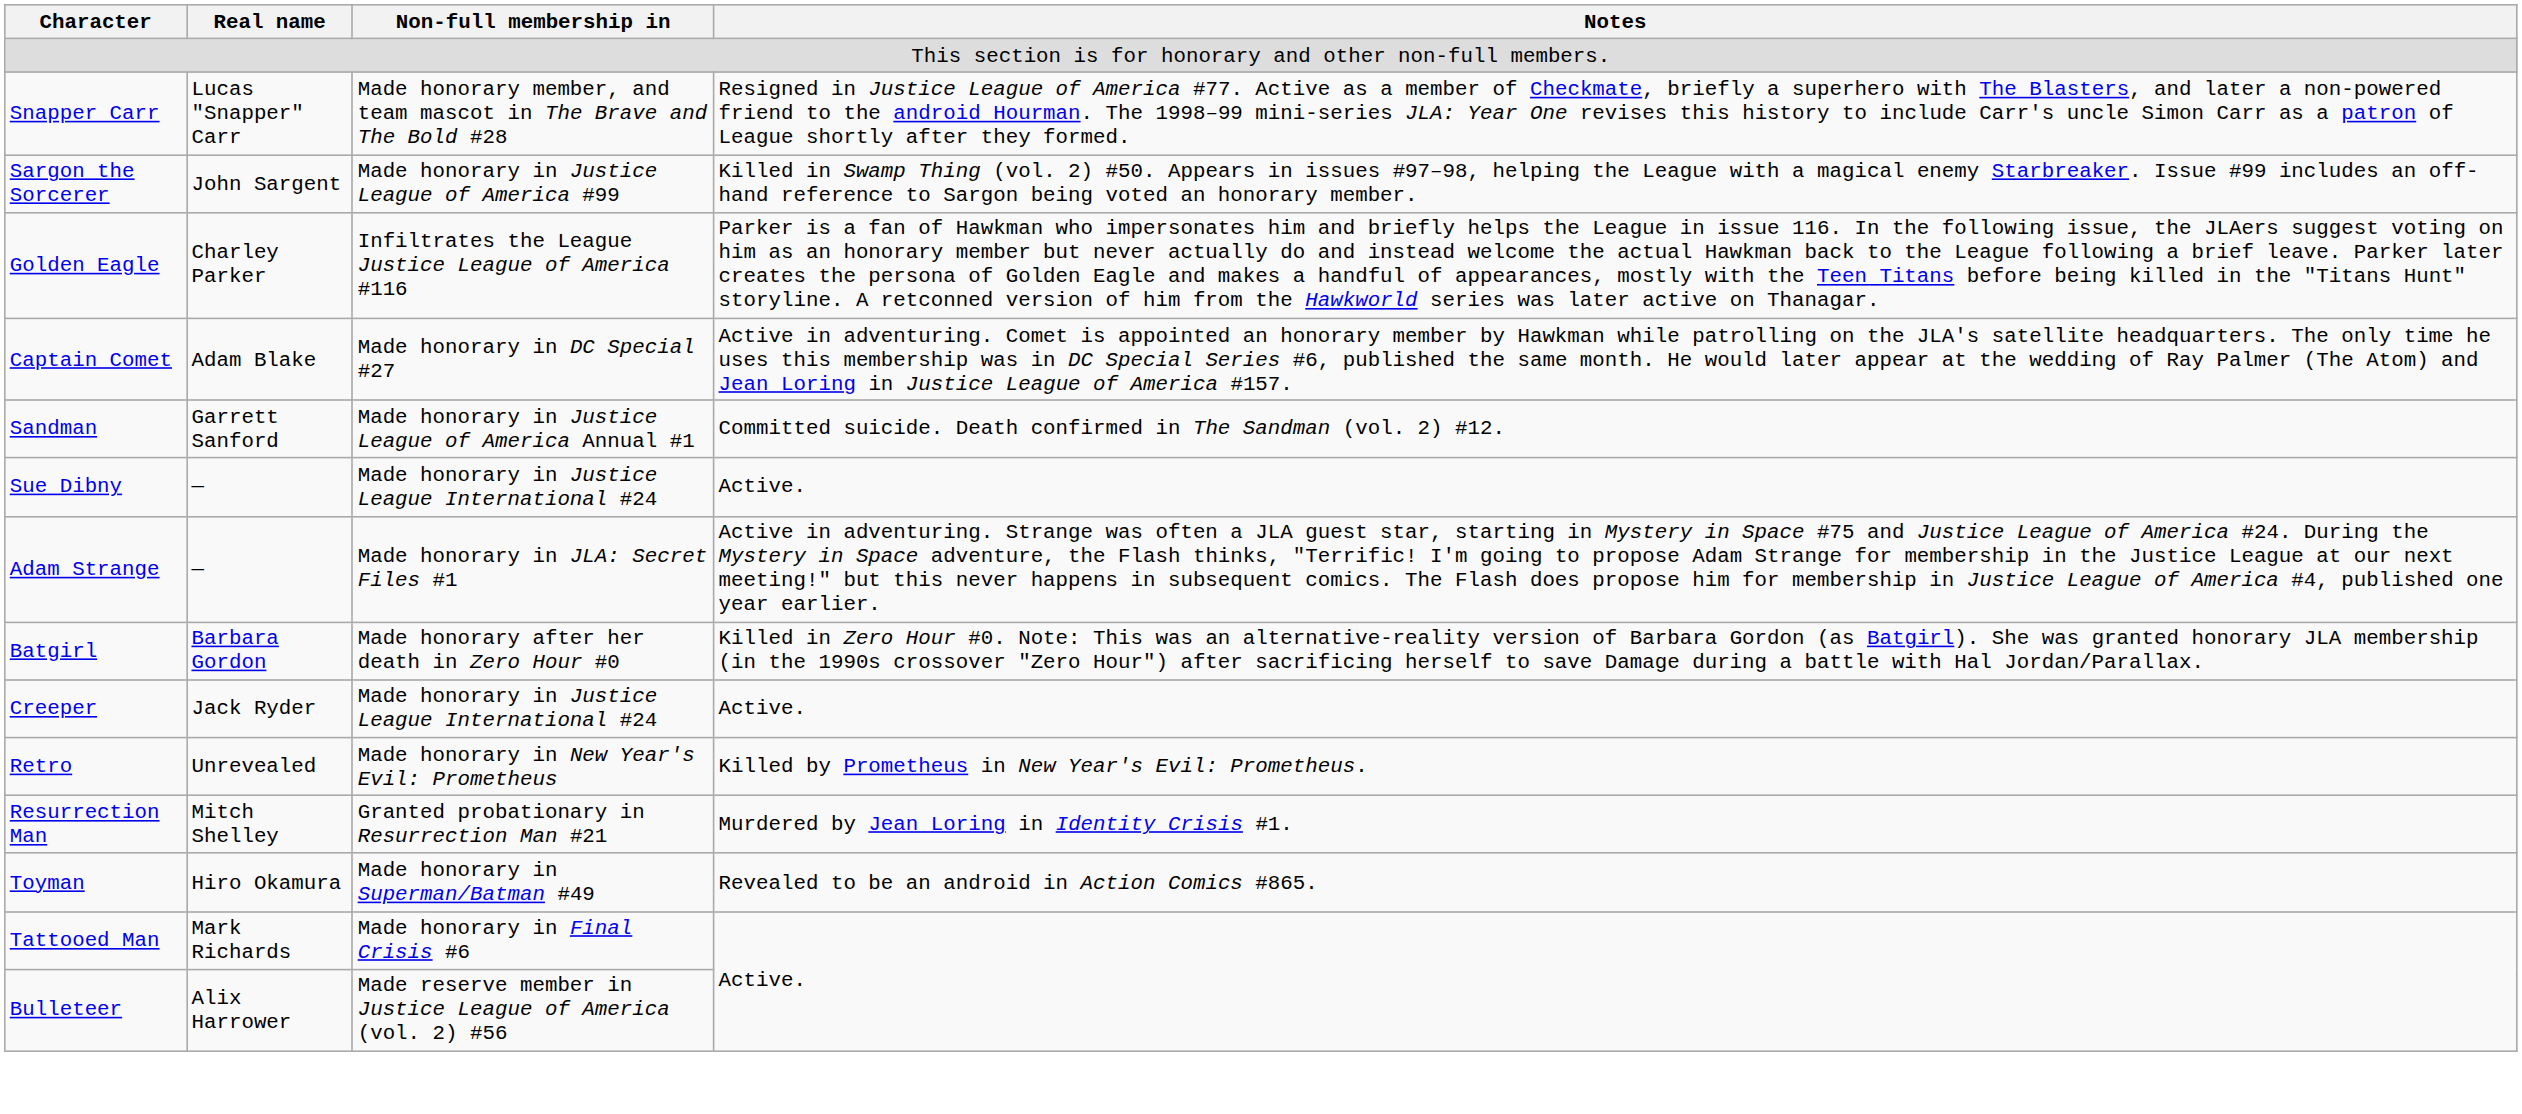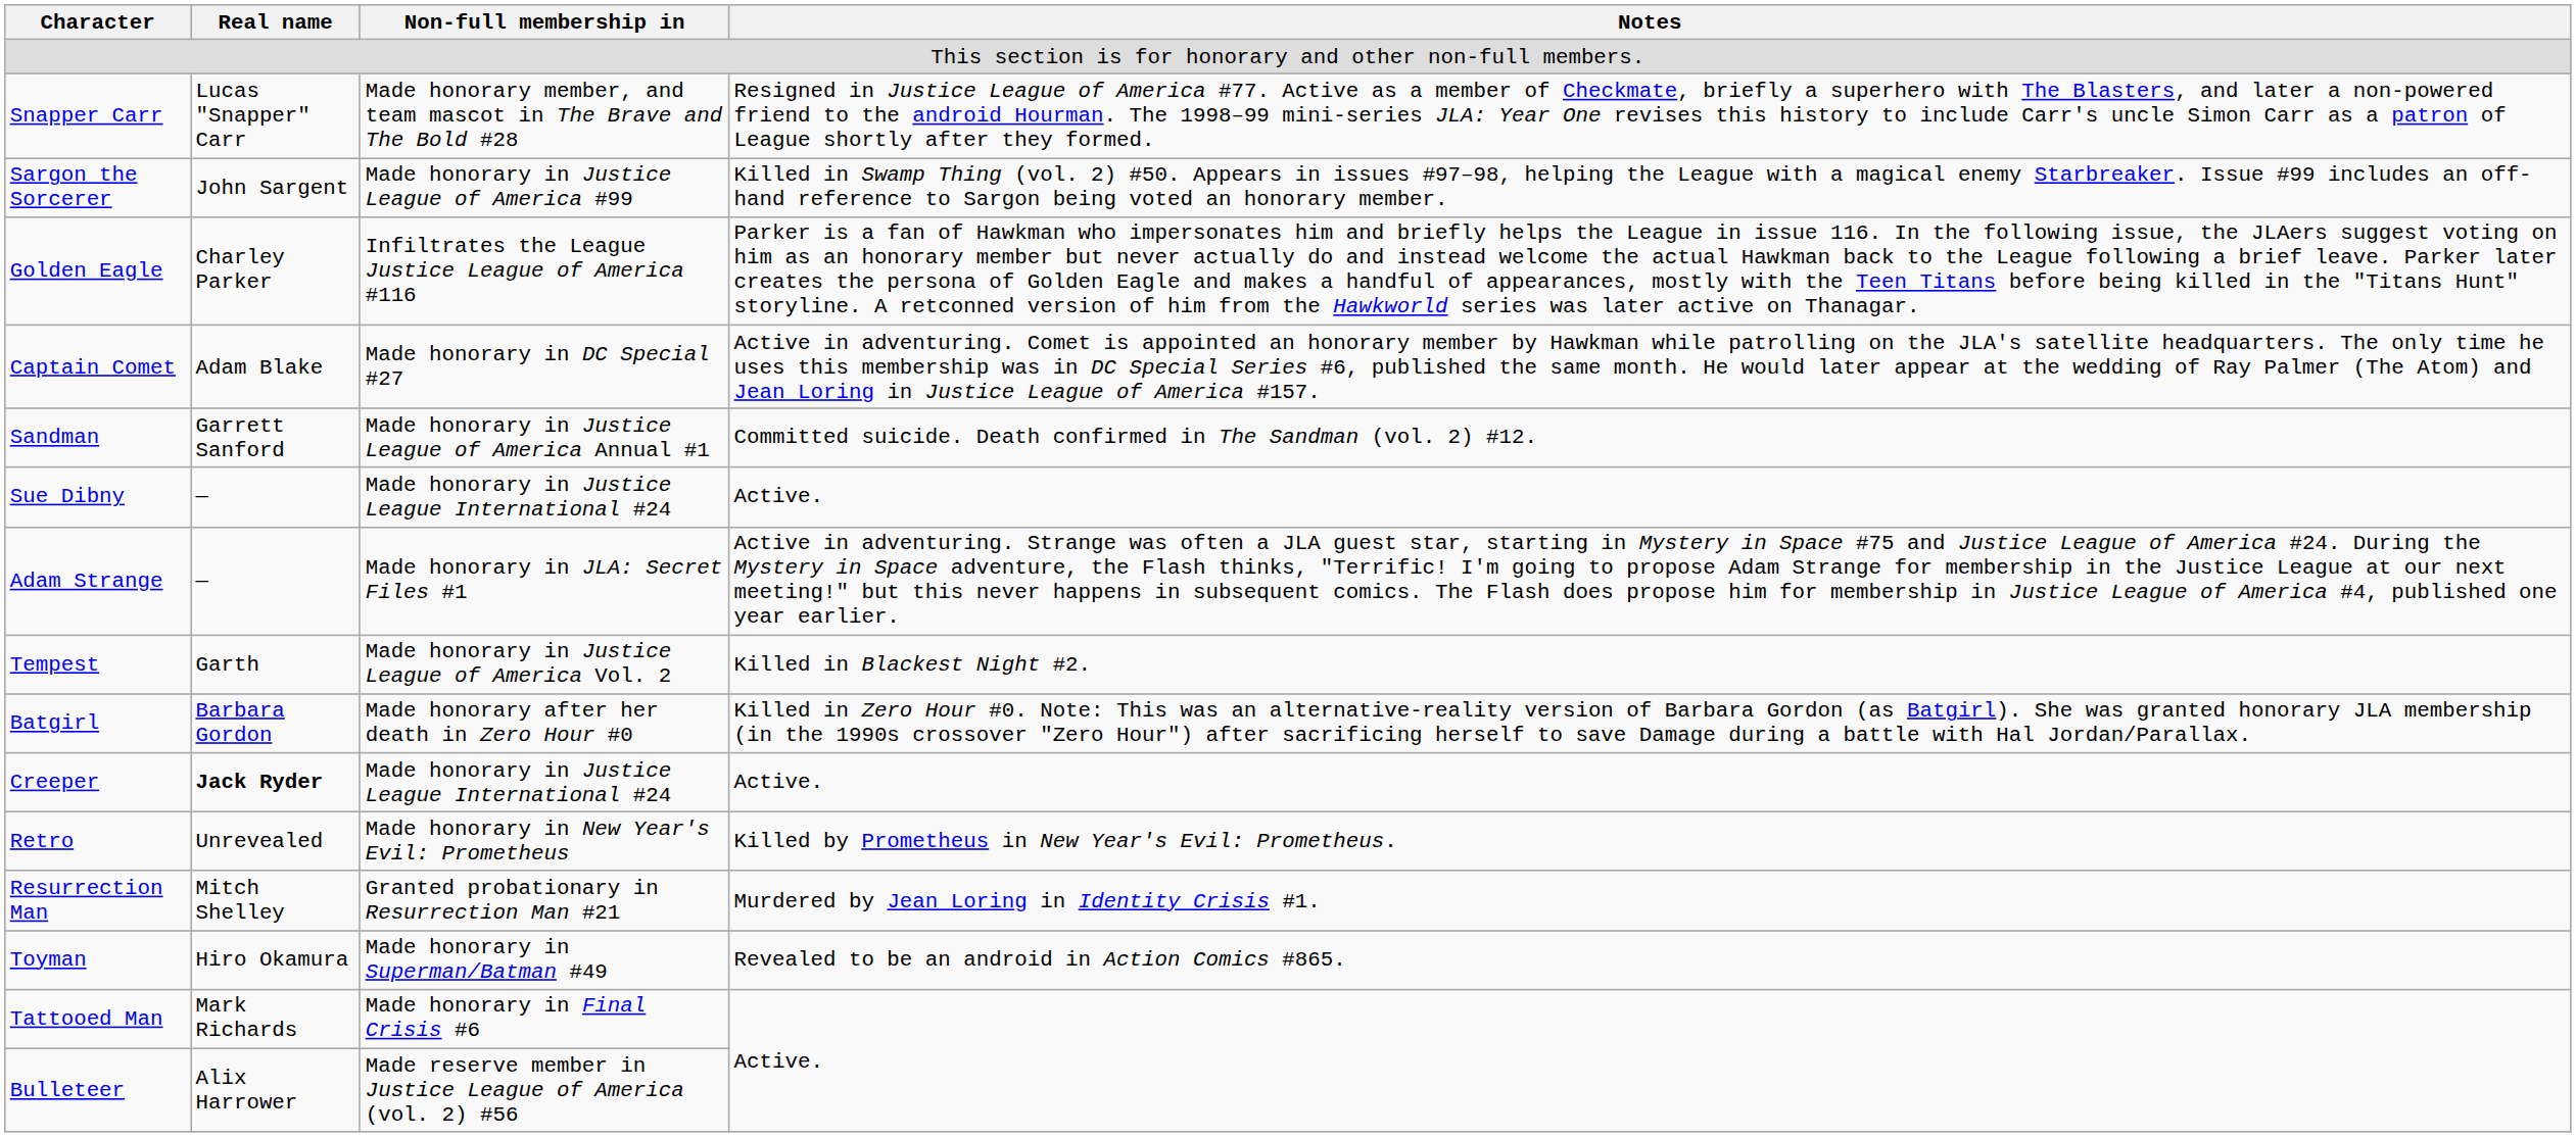 <table class="wikitable">
 <tr>
 <th scope="col">Character</th>
 <th scope="col">Real name</th>
 <th scope="col">Non-full membership in</th>
 <th scope="col">Notes</th>
 </tr>
 <tr bgcolor="#dddddd">
 <td colspan=4 align=center>This section is for honorary and other non-full members.</td>
 </tr>
 <tr>
 <td><a href='#'>Snapper Carr</a></td>
 <td>Lucas "Snapper" Carr</td>
 <td>Made honorary member, and team mascot in <em>The Brave and The Bold</em> #28</td>
 <td>Resigned in <em>Justice League of America</em> #77. Active as a member of <a href='#'>Checkmate</a>, briefly a superhero with <a href='#'>The Blasters</a>, and later a non-powered friend to the <a href='#'>android Hourman</a>. The 1998–99 mini-series <em>JLA: Year One</em> revises this history to include Carr's uncle Simon Carr as a <a href='#'>patron</a> of League shortly after they formed.</td>
 </tr>
 <tr>
 <td><a href='#'>Sargon the Sorcerer</a></td>
 <td>John Sargent</td>
 <td>Made honorary in <em>Justice League of America</em> #99</td>
 <td>Killed in <em>Swamp Thing</em> (vol. 2) #50. Appears in issues #97–98, helping the League with a magical enemy <a href='#'>Starbreaker</a>. Issue #99 includes an off-hand reference to Sargon being voted an honorary member.</td>
 </tr>
 <tr>
 <td><a href='#'>Golden Eagle</a></td>
 <td>Charley Parker</td>
 <td>Infiltrates the League <em>Justice League of America</em> #116</td>
 <td>Parker is a fan of Hawkman who impersonates him and briefly helps the League in issue 116. In the following issue, the JLAers suggest voting on him as an honorary member but never actually do and instead welcome the actual Hawkman back to the League following a brief leave. Parker later creates the persona of Golden Eagle and makes a handful of appearances, mostly with the <a href='#'>Teen Titans</a> before being killed in the "Titans Hunt" storyline. A retconned version of him from the <em><a href='#'>Hawkworld</a></em> series was later active on Thanagar.</td>
 </tr>
 <tr>
 <td><a href='#'>Captain Comet</a></td>
 <td>Adam Blake</td>
 <td>Made honorary in <em>DC Special</em> #27</td>
 <td>Active in adventuring. Comet is appointed an honorary member by Hawkman while patrolling on the JLA's satellite headquarters. The only time he uses this membership was in <em>DC Special Series</em> #6, published the same month. He would later appear at the wedding of Ray Palmer (The Atom) and <a href='#'>Jean Loring</a> in <em>Justice League of America</em> #157.</td>
 </tr>
 <tr>
 <td><a href='#'>Sandman</a></td>
 <td>Garrett Sanford</td>
 <td>Made honorary in <em>Justice League of America</em> Annual #1</td>
 <td>Committed suicide. Death confirmed in <em>The Sandman</em> (vol. 2) #12.</td>
 </tr>
 <tr>
 <td><a href='#'>Sue Dibny</a></td>
 <td>—</td>
 <td>Made honorary in <em>Justice League International</em> #24</td>
 <td>Active.</td>
 </tr>
 <tr>
 <td><a href='#'>Adam Strange</a></td>
 <td>—</td>
 <td>Made honorary in <em>JLA: Secret Files</em> #1</td>
 <td>Active in adventuring. Strange was often a JLA guest star, starting in <em>Mystery in Space</em> #75 and <em>Justice League of America</em> #24. During the <em>Mystery in Space</em> adventure, the Flash thinks, "Terrific! I'm going to propose Adam Strange for membership in the Justice League at our next meeting!" but this never happens in subsequent comics. The Flash does propose him for membership in <em>Justice League of America</em> #4, published one year earlier.</td>
 </tr>
 <tr>
+<td><a href='#'>Tempest</a></td>
+<td>Garth</td>
+<td>Made honorary in <em>Justice League of America</em> Vol. 2</td>
+<td>Killed in <em>Blackest Night</em> #2.</td>
+</tr>
+<tr>
 <td><a href='#'>Batgirl</a></td>
 <td><a href='#'>Barbara Gordon</a></td>
 <td>Made honorary after her death in <em>Zero Hour</em> #0</td>
 <td>Killed in <em>Zero Hour</em> #0. Note: This was an alternative-reality version of Barbara Gordon (as <a href='#'>Batgirl</a>). She was granted honorary JLA membership (in the 1990s crossover "Zero Hour") after sacrificing herself to save Damage during a battle with Hal Jordan/Parallax.</td>
 </tr>
 <tr>
 <td><a href='#'>Creeper</a></td>
-<td>Jack Ryder</td>
+<td><strong>Jack Ryder</strong></td>
 <td>Made honorary in <em>Justice League International</em> #24</td>
 <td>Active.</td>
 </tr>
 <tr>
 <td><a href='#'>Retro</a></td>
 <td>Unrevealed</td>
 <td>Made honorary in <em>New Year's Evil: Prometheus</em></td>
 <td>Killed by <a href='#'>Prometheus</a> in <em>New Year's Evil: Prometheus</em>.</td>
 </tr>
 <tr>
 <td><a href='#'>Resurrection Man</a></td>
 <td>Mitch Shelley</td>
 <td>Granted probationary in <em>Resurrection Man</em> #21</td>
 <td>Murdered by <a href='#'>Jean Loring</a> in <em><a href='#'>Identity Crisis</a></em> #1.</td>
 </tr>
 <tr>
 <td><a href='#'>Toyman</a></td>
 <td>Hiro Okamura</td>
 <td>Made honorary in <em><a href='#'>Superman/Batman</a></em> #49</td>
 <td>Revealed to be an android in <em>Action Comics</em> #865.</td>
 </tr>
 <tr>
 <td><a href='#'>Tattooed Man</a></td>
 <td>Mark Richards</td>
 <td>Made honorary in <em><a href='#'>Final Crisis</a></em> #6</td>
 <td rowspan=2>Active.</td>
 </tr>
 <tr>
 <td><a href='#'>Bulleteer</a></td>
 <td>Alix Harrower</td>
 <td>Made reserve member in <em>Justice League of America</em> (vol. 2) #56</td>
 </tr>
 </table>
